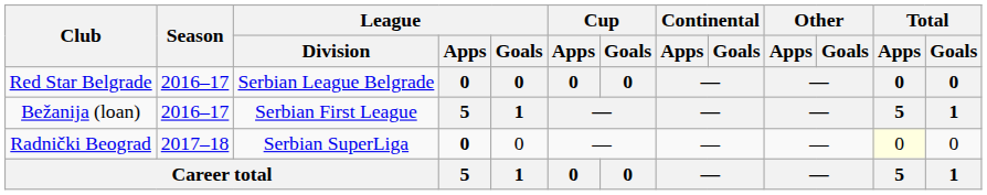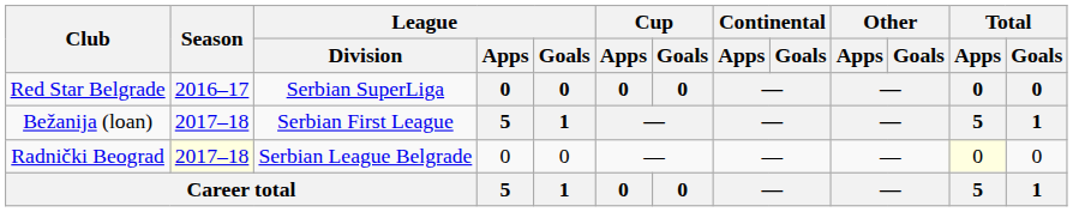 <table class="wikitable" style="text-align:center">
 <tr>
 <th rowspan="2">Club</th>
 <th rowspan="2">Season</th>
 <th colspan="3">League</th>
 <th colspan="2">Cup</th>
 <th colspan="2">Continental</th>
 <th colspan="2">Other</th>
 <th colspan="2">Total</th>
 </tr>
 <tr>
 <th>Division</th>
 <th>Apps</th>
 <th>Goals</th>
 <th>Apps</th>
 <th>Goals</th>
 <th>Apps</th>
 <th>Goals</th>
 <th>Apps</th>
 <th>Goals</th>
 <th>Apps</th>
 <th>Goals</th>
 </tr>
 <tr>
 <td><a href='#'>Red Star Belgrade</a></td>
 <td><a href='#'>2016–17</a></td>
-<td><a href='#'>Serbian League Belgrade</a></td>
+<td><a href='#'>Serbian SuperLiga</a></td>
 <th>0</th>
 <th>0</th>
 <th>0</th>
 <th>0</th>
 <th colspan="2">—</th>
 <th colspan="2">—</th>
 <th>0</th>
 <th>0</th>
 </tr>
 <tr>
 <td><a href='#'>Bežanija</a> (loan)</td>
-<td><a href='#'>2016–17</a></td>
+<td><a href='#'>2017–18</a></td>
 <td><a href='#'>Serbian First League</a></td>
 <th>5</th>
 <th>1</th>
 <th colspan="2">—</th>
 <th colspan="2">—</th>
 <th colspan="2">—</th>
 <th>5</th>
 <th>1</th>
 </tr>
 <tr>
 <td><a href='#'>Radnički Beograd</a></td>
-<td><a href='#'>2017–18</a></td>
-<td><a href='#'>Serbian SuperLiga</a></td>
-<td><strong>0</strong></td>
+<td style="background: lightyellow;"><a href='#'>2017–18</a></td>
+<td><a href='#'>Serbian League Belgrade</a></td>
+<td>0</td>
 <td>0</td>
 <td colspan="2">—</td>
 <td colspan="2">—</td>
 <td colspan="2">—</td>
 <td style="background: lightyellow;">0</td>
 <td>0</td>
 </tr>
 <tr>
 <th colspan="3">Career total</th>
 <th>5</th>
 <th>1</th>
 <th>0</th>
 <th>0</th>
 <th colspan="2">—</th>
 <th colspan="2">—</th>
 <th>5</th>
 <th>1</th>
 </tr>
 </table>
